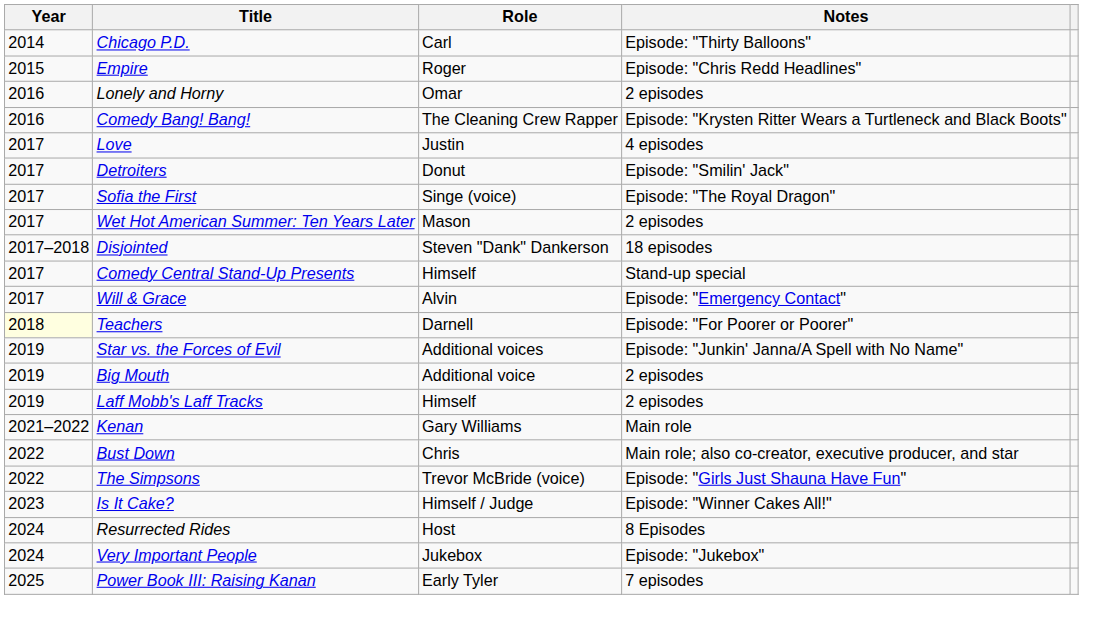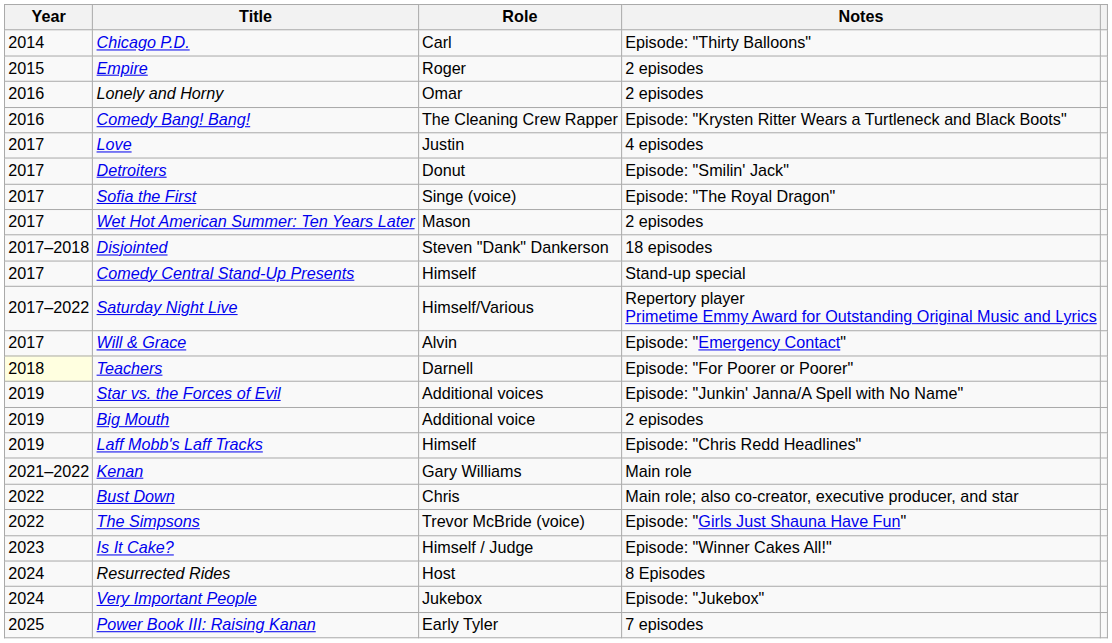 <table class = "wikitable sortable">
 <tr>
 <th>Year</th>
 <th>Title</th>
 <th>Role</th>
 <th class="unsortable">Notes</th>
 <th class="unsortable"></th>
 </tr>
 <tr>
 <td>2014</td>
 <td><em><a href='#'>Chicago P.D.</a></em></td>
 <td>Carl</td>
 <td>Episode: "Thirty Balloons"</td>
 <td style="text-align:center;"></td>
 </tr>
 <tr>
 <td>2015</td>
 <td><em><a href='#'>Empire</a></em></td>
 <td>Roger</td>
-<td>Episode: "Chris Redd Headlines"</td>
+<td>2 episodes</td>
 <td style="text-align:center;"></td>
 </tr>
 <tr>
 <td>2016</td>
 <td><em>Lonely and Horny</em></td>
 <td>Omar</td>
 <td>2 episodes</td>
 <td style="text-align:center;"></td>
 </tr>
 <tr>
 <td>2016</td>
 <td><em><a href='#'>Comedy Bang! Bang!</a></em></td>
 <td>The Cleaning Crew Rapper</td>
 <td>Episode: "Krysten Ritter Wears a Turtleneck and Black Boots"</td>
 <td style="text-align:center;"></td>
 </tr>
 <tr>
 <td>2017</td>
 <td><em><a href='#'>Love</a></em></td>
 <td>Justin</td>
 <td>4 episodes</td>
 <td style="text-align:center;"></td>
 </tr>
 <tr>
 <td>2017</td>
 <td><em><a href='#'>Detroiters</a></em></td>
 <td>Donut</td>
 <td>Episode: "Smilin' Jack"</td>
 <td style="text-align:center;"></td>
 </tr>
 <tr>
 <td>2017</td>
 <td><em><a href='#'>Sofia the First</a></em></td>
 <td>Singe (voice)</td>
 <td>Episode: "The Royal Dragon"</td>
 <td style="text-align:center;"></td>
 </tr>
 <tr>
 <td>2017</td>
 <td><em><a href='#'>Wet Hot American Summer: Ten Years Later</a></em></td>
 <td>Mason</td>
 <td>2 episodes</td>
 <td style="text-align:center;"></td>
 </tr>
 <tr>
 <td>2017–2018</td>
 <td><em><a href='#'>Disjointed</a></em></td>
 <td>Steven "Dank" Dankerson</td>
 <td>18 episodes</td>
 <td style="text-align:center;"></td>
 </tr>
 <tr>
 <td>2017</td>
 <td><em><a href='#'>Comedy Central Stand-Up Presents</a></em></td>
 <td>Himself</td>
 <td>Stand-up special</td>
 <td style="text-align:center;"></td>
 </tr>
 <tr>
+<td>2017–2022</td>
+<td><em><a href='#'>Saturday Night Live</a></em></td>
+<td>Himself/Various</td>
+<td>Repertory player<br><a href='#'>Primetime Emmy Award for Outstanding Original Music and Lyrics</a> </td>
+<td style="text-align:center;"> <br></td>
+</tr>
+<tr>
 <td>2017</td>
 <td><em><a href='#'>Will & Grace</a></em></td>
 <td>Alvin</td>
 <td>Episode: "<a href='#'>Emergency Contact</a>"</td>
 <td style="text-align:center;"></td>
 </tr>
 <tr>
 <td style="background: lightyellow;">2018</td>
 <td><em><a href='#'>Teachers</a></em></td>
 <td>Darnell</td>
 <td>Episode: "For Poorer or Poorer"</td>
 <td style="text-align:center;"></td>
 </tr>
 <tr>
 <td>2019</td>
 <td><em><a href='#'>Star vs. the Forces of Evil</a></em></td>
 <td>Additional voices</td>
 <td>Episode: "Junkin' Janna/A Spell with No Name"</td>
 <td style="text-align:center;"></td>
 </tr>
 <tr>
 <td>2019</td>
 <td><em><a href='#'>Big Mouth</a></em></td>
 <td>Additional voice</td>
 <td>2 episodes</td>
 <td style="text-align:center;"></td>
 </tr>
 <tr>
 <td>2019</td>
 <td><em><a href='#'>Laff Mobb's Laff Tracks</a></em></td>
 <td>Himself</td>
-<td>2 episodes</td>
+<td>Episode: "Chris Redd Headlines"</td>
 <td></td>
 </tr>
 <tr>
 <td>2021–2022</td>
 <td><em><a href='#'>Kenan</a></em></td>
 <td>Gary Williams</td>
 <td>Main role</td>
 <td style="text-align:center;"></td>
 </tr>
 <tr>
 <td>2022</td>
 <td><em><a href='#'>Bust Down</a></em></td>
 <td>Chris</td>
 <td>Main role; also co-creator, executive producer, and star</td>
 <td style="text-align:center;"></td>
 </tr>
 <tr>
 <td>2022</td>
 <td><em><a href='#'>The Simpsons</a></em></td>
 <td>Trevor McBride (voice)</td>
 <td>Episode: "<a href='#'>Girls Just Shauna Have Fun</a>"</td>
 <td style="text-align:center;"></td>
 </tr>
 <tr>
 <td>2023</td>
 <td><em><a href='#'>Is It Cake?</a></em></td>
 <td>Himself / Judge</td>
 <td>Episode: "Winner Cakes All!"</td>
 <td></td>
 </tr>
 <tr>
 <td>2024</td>
 <td><em>Resurrected Rides</em></td>
 <td>Host</td>
 <td>8 Episodes</td>
 <td></td>
 </tr>
 <tr>
 <td>2024</td>
 <td><em><a href='#'>Very Important People</a></em></td>
 <td>Jukebox</td>
 <td>Episode: "Jukebox"</td>
 <td></td>
 </tr>
 <tr>
 <td>2025</td>
 <td><a href='#'><em>Power Book III: Raising Kanan</em></a></td>
 <td>Early Tyler</td>
 <td>7 episodes</td>
 <td></td>
 </tr>
 </table>
